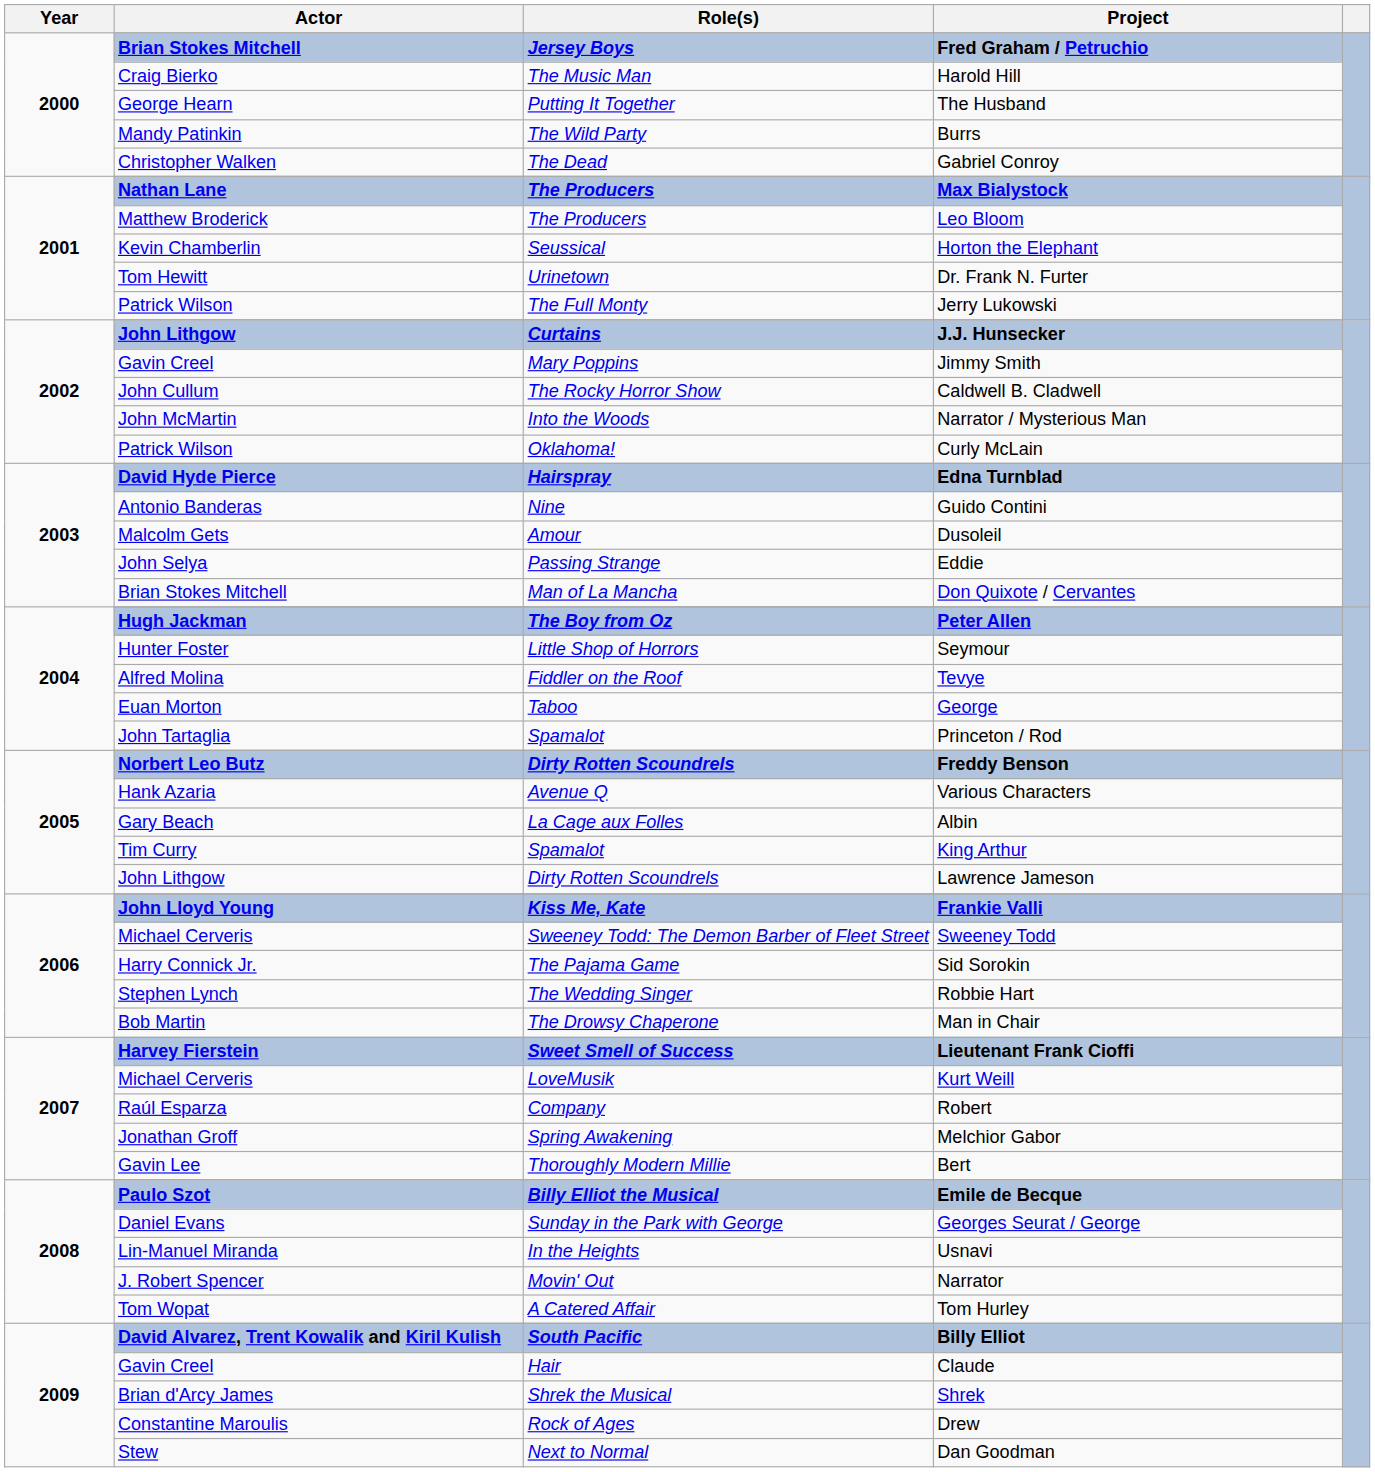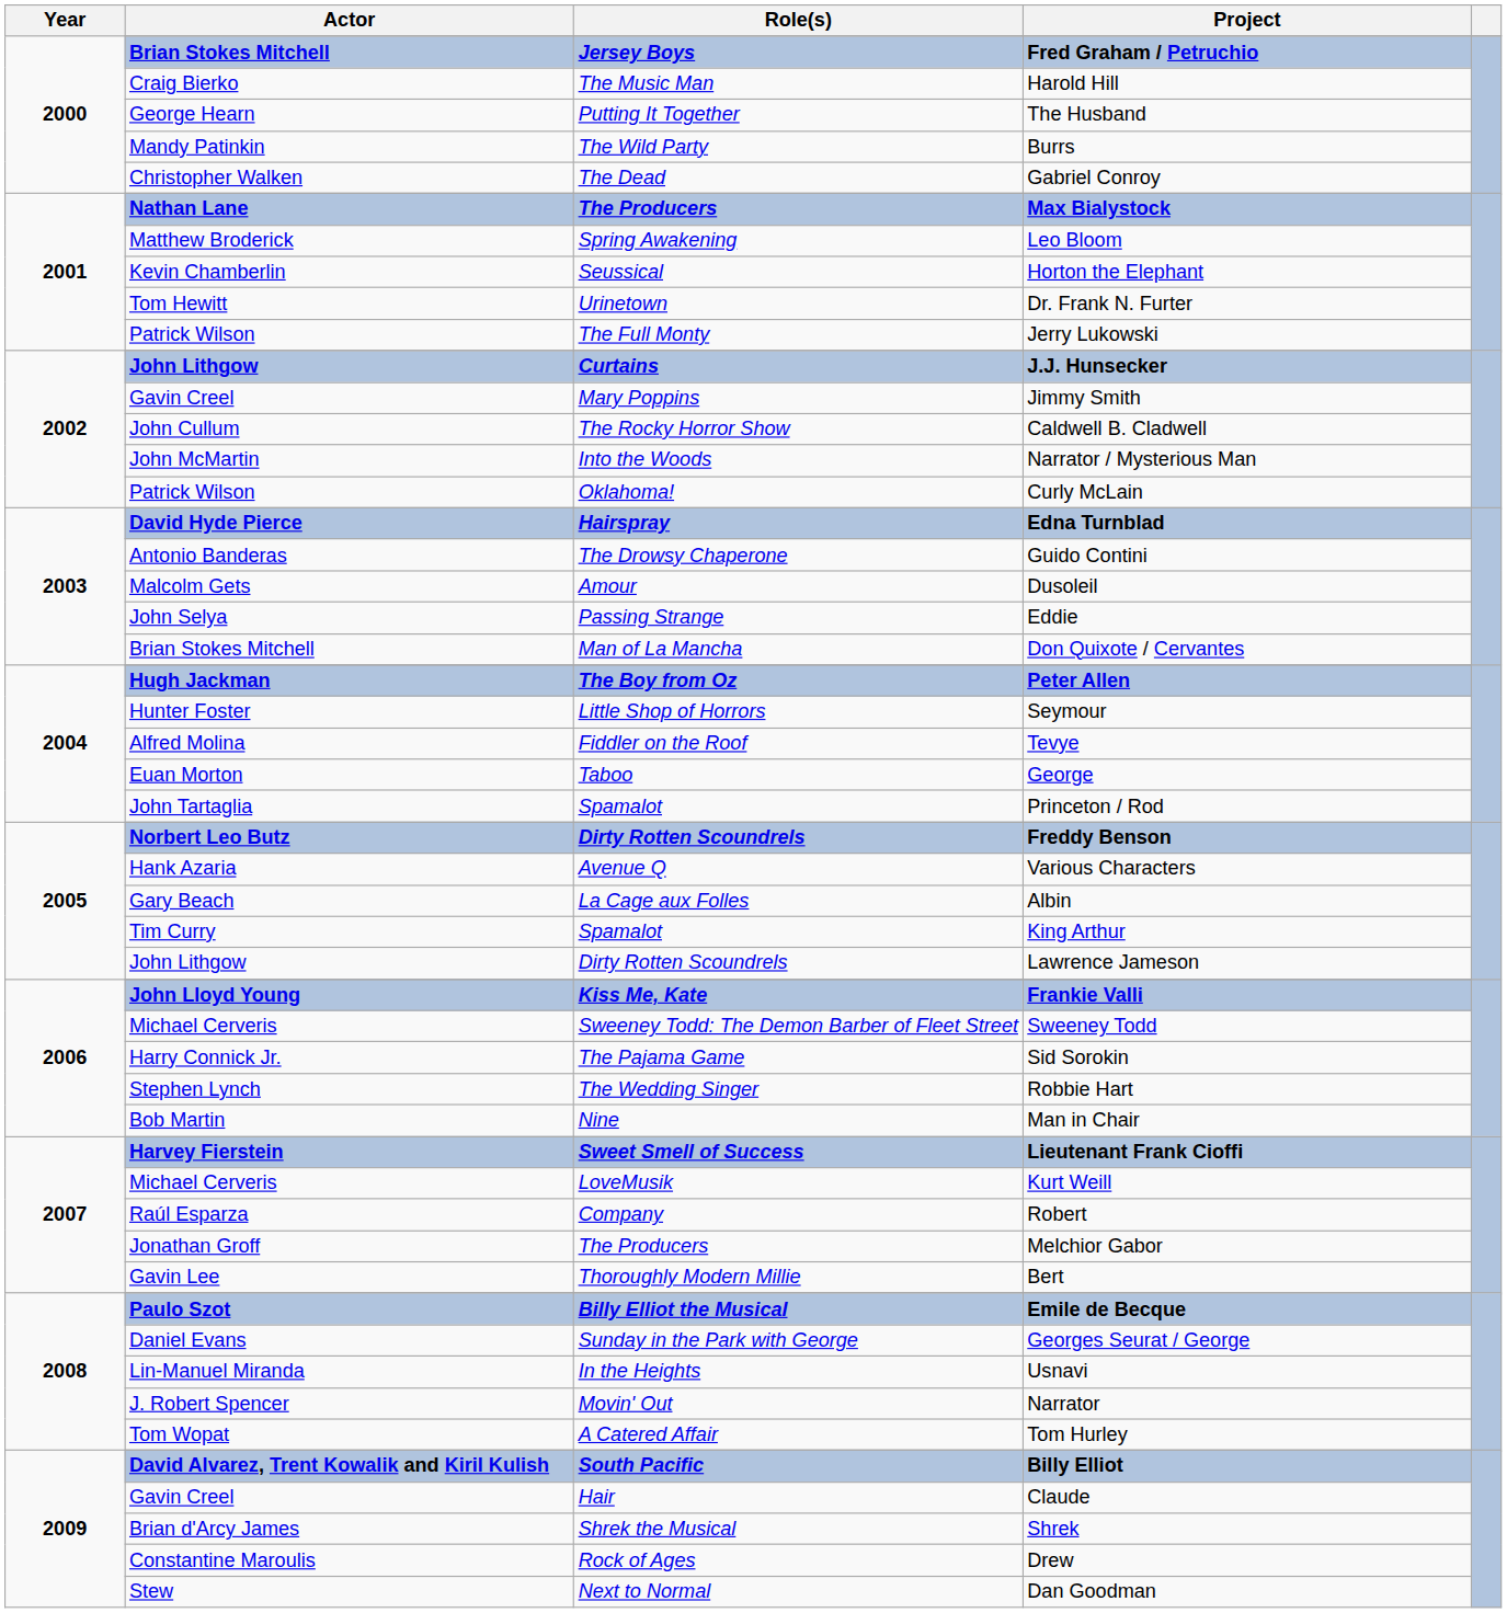 <table class="wikitable sortable">
 <tr>
 <th scope="col" style="width:8%;">Year</th>
 <th scope="col" style="width:30%;">Actor</th>
 <th scope="col" style="width:30%;">Role(s)</th>
 <th scope="col" style="width:30%;">Project</th>
 <th scope="col" style="width:2%;" class="unsortable"></th>
 </tr>
 <tr>
 <td rowspan="6" align="center"><strong>2000</strong> <br> </td>
 </tr>
 <tr style="background:#B0C4DE">
 <td><strong><a href='#'>Brian Stokes Mitchell</a></strong></td>
 <td><strong><em><a href='#'>Jersey Boys</a></em></strong></td>
 <td><strong>Fred Graham / <a href='#'>Petruchio</a></strong></td>
 <td rowspan="6" align="center"></td>
 </tr>
 <tr>
 <td><a href='#'>Craig Bierko</a></td>
 <td><em><a href='#'>The Music Man</a></em></td>
 <td>Harold Hill</td>
 </tr>
 <tr>
 <td><a href='#'>George Hearn</a></td>
 <td><em><a href='#'>Putting It Together</a></em></td>
 <td>The Husband</td>
 </tr>
 <tr>
 <td><a href='#'>Mandy Patinkin</a></td>
 <td><em><a href='#'>The Wild Party</a></em></td>
 <td>Burrs</td>
 </tr>
 <tr>
 <td><a href='#'>Christopher Walken</a></td>
 <td><em><a href='#'>The Dead</a></em></td>
 <td>Gabriel Conroy</td>
 </tr>
 <tr>
 <td rowspan="6" align="center"><strong>2001</strong> <br> </td>
 </tr>
 <tr style="background:#B0C4DE">
 <td><strong><a href='#'>Nathan Lane</a></strong></td>
 <td><strong><em><a href='#'>The Producers</a></em></strong></td>
 <td><strong><a href='#'>Max Bialystock</a></strong></td>
 <td rowspan="6" align="center"></td>
 </tr>
 <tr>
 <td><a href='#'>Matthew Broderick</a></td>
-<td><em><a href='#'>The Producers</a></em></td>
+<td><em><a href='#'>Spring Awakening</a></em></td>
 <td><a href='#'>Leo Bloom</a></td>
 </tr>
 <tr>
 <td><a href='#'>Kevin Chamberlin</a></td>
 <td><em><a href='#'>Seussical</a></em></td>
 <td><a href='#'>Horton the Elephant</a></td>
 </tr>
 <tr>
 <td><a href='#'>Tom Hewitt</a></td>
 <td><em><a href='#'>Urinetown</a></em></td>
 <td>Dr. Frank N. Furter</td>
 </tr>
 <tr>
 <td><a href='#'>Patrick Wilson</a></td>
 <td><em><a href='#'>The Full Monty</a></em></td>
 <td>Jerry Lukowski</td>
 </tr>
 <tr>
 <td rowspan="6" align="center"><strong>2002</strong> <br> </td>
 </tr>
 <tr style="background:#B0C4DE">
 <td><strong><a href='#'>John Lithgow</a></strong></td>
 <td><strong><em><a href='#'>Curtains</a></em></strong></td>
 <td><strong>J.J. Hunsecker</strong></td>
 <td rowspan="6" align="center"></td>
 </tr>
 <tr>
 <td><a href='#'>Gavin Creel</a></td>
 <td><em><a href='#'>Mary Poppins</a></em></td>
 <td>Jimmy Smith</td>
 </tr>
 <tr>
 <td><a href='#'>John Cullum</a></td>
 <td><em><a href='#'>The Rocky Horror Show</a></em></td>
 <td>Caldwell B. Cladwell</td>
 </tr>
 <tr>
 <td><a href='#'>John McMartin</a></td>
 <td><em><a href='#'>Into the Woods</a></em></td>
 <td>Narrator / Mysterious Man</td>
 </tr>
 <tr>
 <td><a href='#'>Patrick Wilson</a></td>
 <td><em><a href='#'>Oklahoma!</a></em></td>
 <td>Curly McLain</td>
 </tr>
 <tr>
 <td rowspan="6" align="center"><strong>2003</strong> <br> </td>
 </tr>
 <tr style="background:#B0C4DE">
 <td><strong><a href='#'>David Hyde Pierce</a></strong></td>
 <td><strong><em><a href='#'>Hairspray</a></em></strong></td>
 <td><strong>Edna Turnblad</strong></td>
 <td rowspan="6" align="center"></td>
 </tr>
 <tr>
 <td><a href='#'>Antonio Banderas</a></td>
-<td><em><a href='#'>Nine</a></em></td>
+<td><em><a href='#'>The Drowsy Chaperone</a></em></td>
 <td>Guido Contini</td>
 </tr>
 <tr>
 <td><a href='#'>Malcolm Gets</a></td>
 <td><em><a href='#'>Amour</a></em></td>
 <td>Dusoleil</td>
 </tr>
 <tr>
 <td><a href='#'>John Selya</a></td>
 <td><em><a href='#'>Passing Strange</a></em></td>
 <td>Eddie</td>
 </tr>
 <tr>
 <td><a href='#'>Brian Stokes Mitchell</a></td>
 <td><em><a href='#'>Man of La Mancha</a></em></td>
 <td><a href='#'>Don Quixote</a> / <a href='#'>Cervantes</a></td>
 </tr>
 <tr>
 <td rowspan="6" align="center"><strong>2004</strong> <br> </td>
 </tr>
 <tr style="background:#B0C4DE">
 <td><strong><a href='#'>Hugh Jackman</a></strong></td>
 <td><strong><em><a href='#'>The Boy from Oz</a></em></strong></td>
 <td><strong><a href='#'>Peter Allen</a></strong></td>
 <td rowspan="6" align="center"></td>
 </tr>
 <tr>
 <td><a href='#'>Hunter Foster</a></td>
 <td><em><a href='#'>Little Shop of Horrors</a></em></td>
 <td>Seymour</td>
 </tr>
 <tr>
 <td><a href='#'>Alfred Molina</a></td>
 <td><em><a href='#'>Fiddler on the Roof</a></em></td>
 <td><a href='#'>Tevye</a></td>
 </tr>
 <tr>
 <td><a href='#'>Euan Morton</a></td>
 <td><em><a href='#'>Taboo</a></em></td>
 <td><a href='#'>George</a></td>
 </tr>
 <tr>
 <td><a href='#'>John Tartaglia</a></td>
 <td><em><a href='#'>Spamalot</a></em></td>
 <td>Princeton / Rod</td>
 </tr>
 <tr>
 <td rowspan="6" align="center"><strong>2005</strong> <br> </td>
 </tr>
 <tr style="background:#B0C4DE">
 <td><strong><a href='#'>Norbert Leo Butz</a></strong></td>
 <td><strong><em><a href='#'>Dirty Rotten Scoundrels</a></em></strong></td>
 <td><strong>Freddy Benson</strong></td>
 <td rowspan="6" align="center"></td>
 </tr>
 <tr>
 <td><a href='#'>Hank Azaria</a></td>
 <td><em><a href='#'>Avenue Q</a></em></td>
 <td>Various Characters</td>
 </tr>
 <tr>
 <td><a href='#'>Gary Beach</a></td>
 <td><em><a href='#'>La Cage aux Folles</a></em></td>
 <td>Albin</td>
 </tr>
 <tr>
 <td><a href='#'>Tim Curry</a></td>
 <td><em><a href='#'>Spamalot</a></em></td>
 <td><a href='#'>King Arthur</a></td>
 </tr>
 <tr>
 <td><a href='#'>John Lithgow</a></td>
 <td><em><a href='#'>Dirty Rotten Scoundrels</a></em></td>
 <td>Lawrence Jameson</td>
 </tr>
 <tr>
 <td rowspan="6" align="center"><strong>2006</strong> <br> </td>
 </tr>
 <tr style="background:#B0C4DE">
 <td><strong><a href='#'>John Lloyd Young</a></strong></td>
 <td><strong><em><a href='#'>Kiss Me, Kate</a></em></strong></td>
 <td><strong><a href='#'>Frankie Valli</a></strong></td>
 <td rowspan="6" align="center"></td>
 </tr>
 <tr>
 <td><a href='#'>Michael Cerveris</a></td>
 <td><em><a href='#'>Sweeney Todd: The Demon Barber of Fleet Street</a></em></td>
 <td><a href='#'>Sweeney Todd</a></td>
 </tr>
 <tr>
 <td><a href='#'>Harry Connick Jr.</a></td>
 <td><em><a href='#'>The Pajama Game</a></em></td>
 <td>Sid Sorokin</td>
 </tr>
 <tr>
 <td><a href='#'>Stephen Lynch</a></td>
 <td><em><a href='#'>The Wedding Singer</a></em></td>
 <td>Robbie Hart</td>
 </tr>
 <tr>
 <td><a href='#'>Bob Martin</a></td>
-<td><em><a href='#'>The Drowsy Chaperone</a></em></td>
+<td><em><a href='#'>Nine</a></em></td>
 <td>Man in Chair</td>
 </tr>
 <tr>
 <td rowspan="6" align="center"><strong>2007</strong> <br> </td>
 </tr>
 <tr style="background:#B0C4DE">
 <td><strong><a href='#'>Harvey Fierstein</a></strong></td>
 <td><strong><em><a href='#'>Sweet Smell of Success</a></em></strong></td>
 <td><strong>Lieutenant Frank Cioffi</strong></td>
 <td rowspan="6" align="center"></td>
 </tr>
 <tr>
 <td><a href='#'>Michael Cerveris</a></td>
 <td><em><a href='#'>LoveMusik</a></em></td>
 <td><a href='#'>Kurt Weill</a></td>
 </tr>
 <tr>
 <td><a href='#'>Raúl Esparza</a></td>
 <td><em><a href='#'>Company</a></em></td>
 <td>Robert</td>
 </tr>
 <tr>
 <td><a href='#'>Jonathan Groff</a></td>
-<td><em><a href='#'>Spring Awakening</a></em></td>
+<td><em><a href='#'>The Producers</a></em></td>
 <td>Melchior Gabor</td>
 </tr>
 <tr>
 <td><a href='#'>Gavin Lee</a></td>
 <td><em><a href='#'>Thoroughly Modern Millie</a></em></td>
 <td>Bert</td>
 </tr>
 <tr>
 <td rowspan="6" align="center"><strong>2008</strong> <br> </td>
 </tr>
 <tr style="background:#B0C4DE">
 <td><strong><a href='#'>Paulo Szot</a></strong></td>
 <td><strong><em><a href='#'>Billy Elliot the Musical</a></em></strong></td>
 <td><strong>Emile de Becque</strong></td>
 <td rowspan="6" align="center"></td>
 </tr>
 <tr>
 <td><a href='#'>Daniel Evans</a></td>
 <td><em><a href='#'>Sunday in the Park with George</a></em></td>
 <td><a href='#'>Georges Seurat / George</a></td>
 </tr>
 <tr>
 <td><a href='#'>Lin-Manuel Miranda</a></td>
 <td><em><a href='#'>In the Heights</a></em></td>
 <td>Usnavi</td>
 </tr>
 <tr>
 <td><a href='#'>J. Robert Spencer</a></td>
 <td><em><a href='#'>Movin' Out</a></em></td>
 <td>Narrator</td>
 </tr>
 <tr>
 <td><a href='#'>Tom Wopat</a></td>
 <td><em><a href='#'>A Catered Affair</a></em></td>
 <td>Tom Hurley</td>
 </tr>
 <tr>
 <td rowspan="6" align="center"><strong>2009</strong> <br> </td>
 </tr>
 <tr style="background:#B0C4DE">
 <td><strong><a href='#'>David Alvarez</a>, <a href='#'>Trent Kowalik</a> and <a href='#'>Kiril Kulish</a></strong></td>
 <td><strong><em><a href='#'>South Pacific</a></em></strong></td>
 <td><strong>Billy Elliot</strong></td>
 <td rowspan="6" align="center"></td>
 </tr>
 <tr>
 <td><a href='#'>Gavin Creel</a></td>
 <td><em><a href='#'>Hair</a></em></td>
 <td>Claude</td>
 </tr>
 <tr>
 <td><a href='#'>Brian d'Arcy James</a></td>
 <td><em><a href='#'>Shrek the Musical</a></em></td>
 <td><a href='#'>Shrek</a></td>
 </tr>
 <tr>
 <td><a href='#'>Constantine Maroulis</a></td>
 <td><em><a href='#'>Rock of Ages</a></em></td>
 <td>Drew</td>
 </tr>
 <tr>
 <td><a href='#'>Stew</a></td>
 <td><em><a href='#'>Next to Normal</a></em></td>
 <td>Dan Goodman</td>
 </tr>
 </table>
